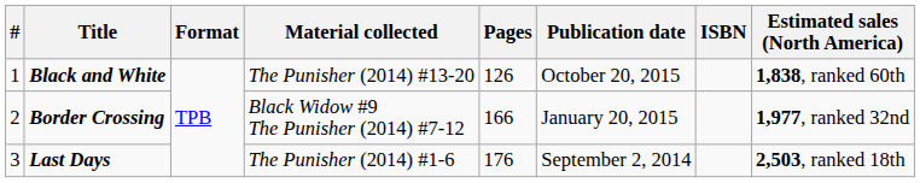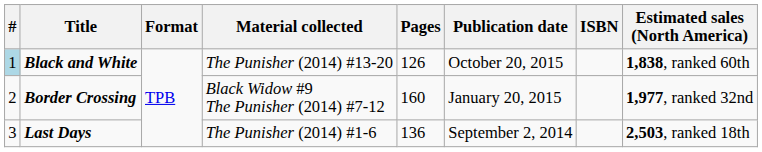 <table class="wikitable">
 <tr>
 <th>#</th>
 <th>Title</th>
 <th>Format</th>
 <th>Material collected</th>
 <th>Pages</th>
 <th>Publication date</th>
 <th>ISBN</th>
 <th>Estimated sales<br>(North America)</th>
 </tr>
 <tr>
-<td>1</td>
+<td style="background: lightblue;">1</td>
 <td><strong><em>Black and White</em></strong></td>
 <td rowspan="3"><a href='#'>TPB</a></td>
 <td><em>The Punisher</em> (2014) #13-20</td>
 <td>126</td>
 <td>October 20, 2015</td>
 <td></td>
 <td><strong>1,838</strong>, ranked 60th</td>
 </tr>
 <tr>
 <td>2</td>
 <td><strong><em>Border Crossing</em></strong></td>
 <td><em>Black Widow</em> #9<br><em>The Punisher</em> (2014) #7-12</td>
-<td>166</td>
+<td>160</td>
 <td>January 20, 2015</td>
 <td></td>
 <td><strong>1,977</strong>, ranked 32nd</td>
 </tr>
 <tr>
 <td>3</td>
 <td><strong><em>Last Days</em></strong></td>
 <td><em>The Punisher</em> (2014) #1-6</td>
-<td>176</td>
+<td>136</td>
 <td>September 2, 2014</td>
 <td></td>
 <td><strong>2,503</strong>, ranked 18th</td>
 </tr>
 </table>
